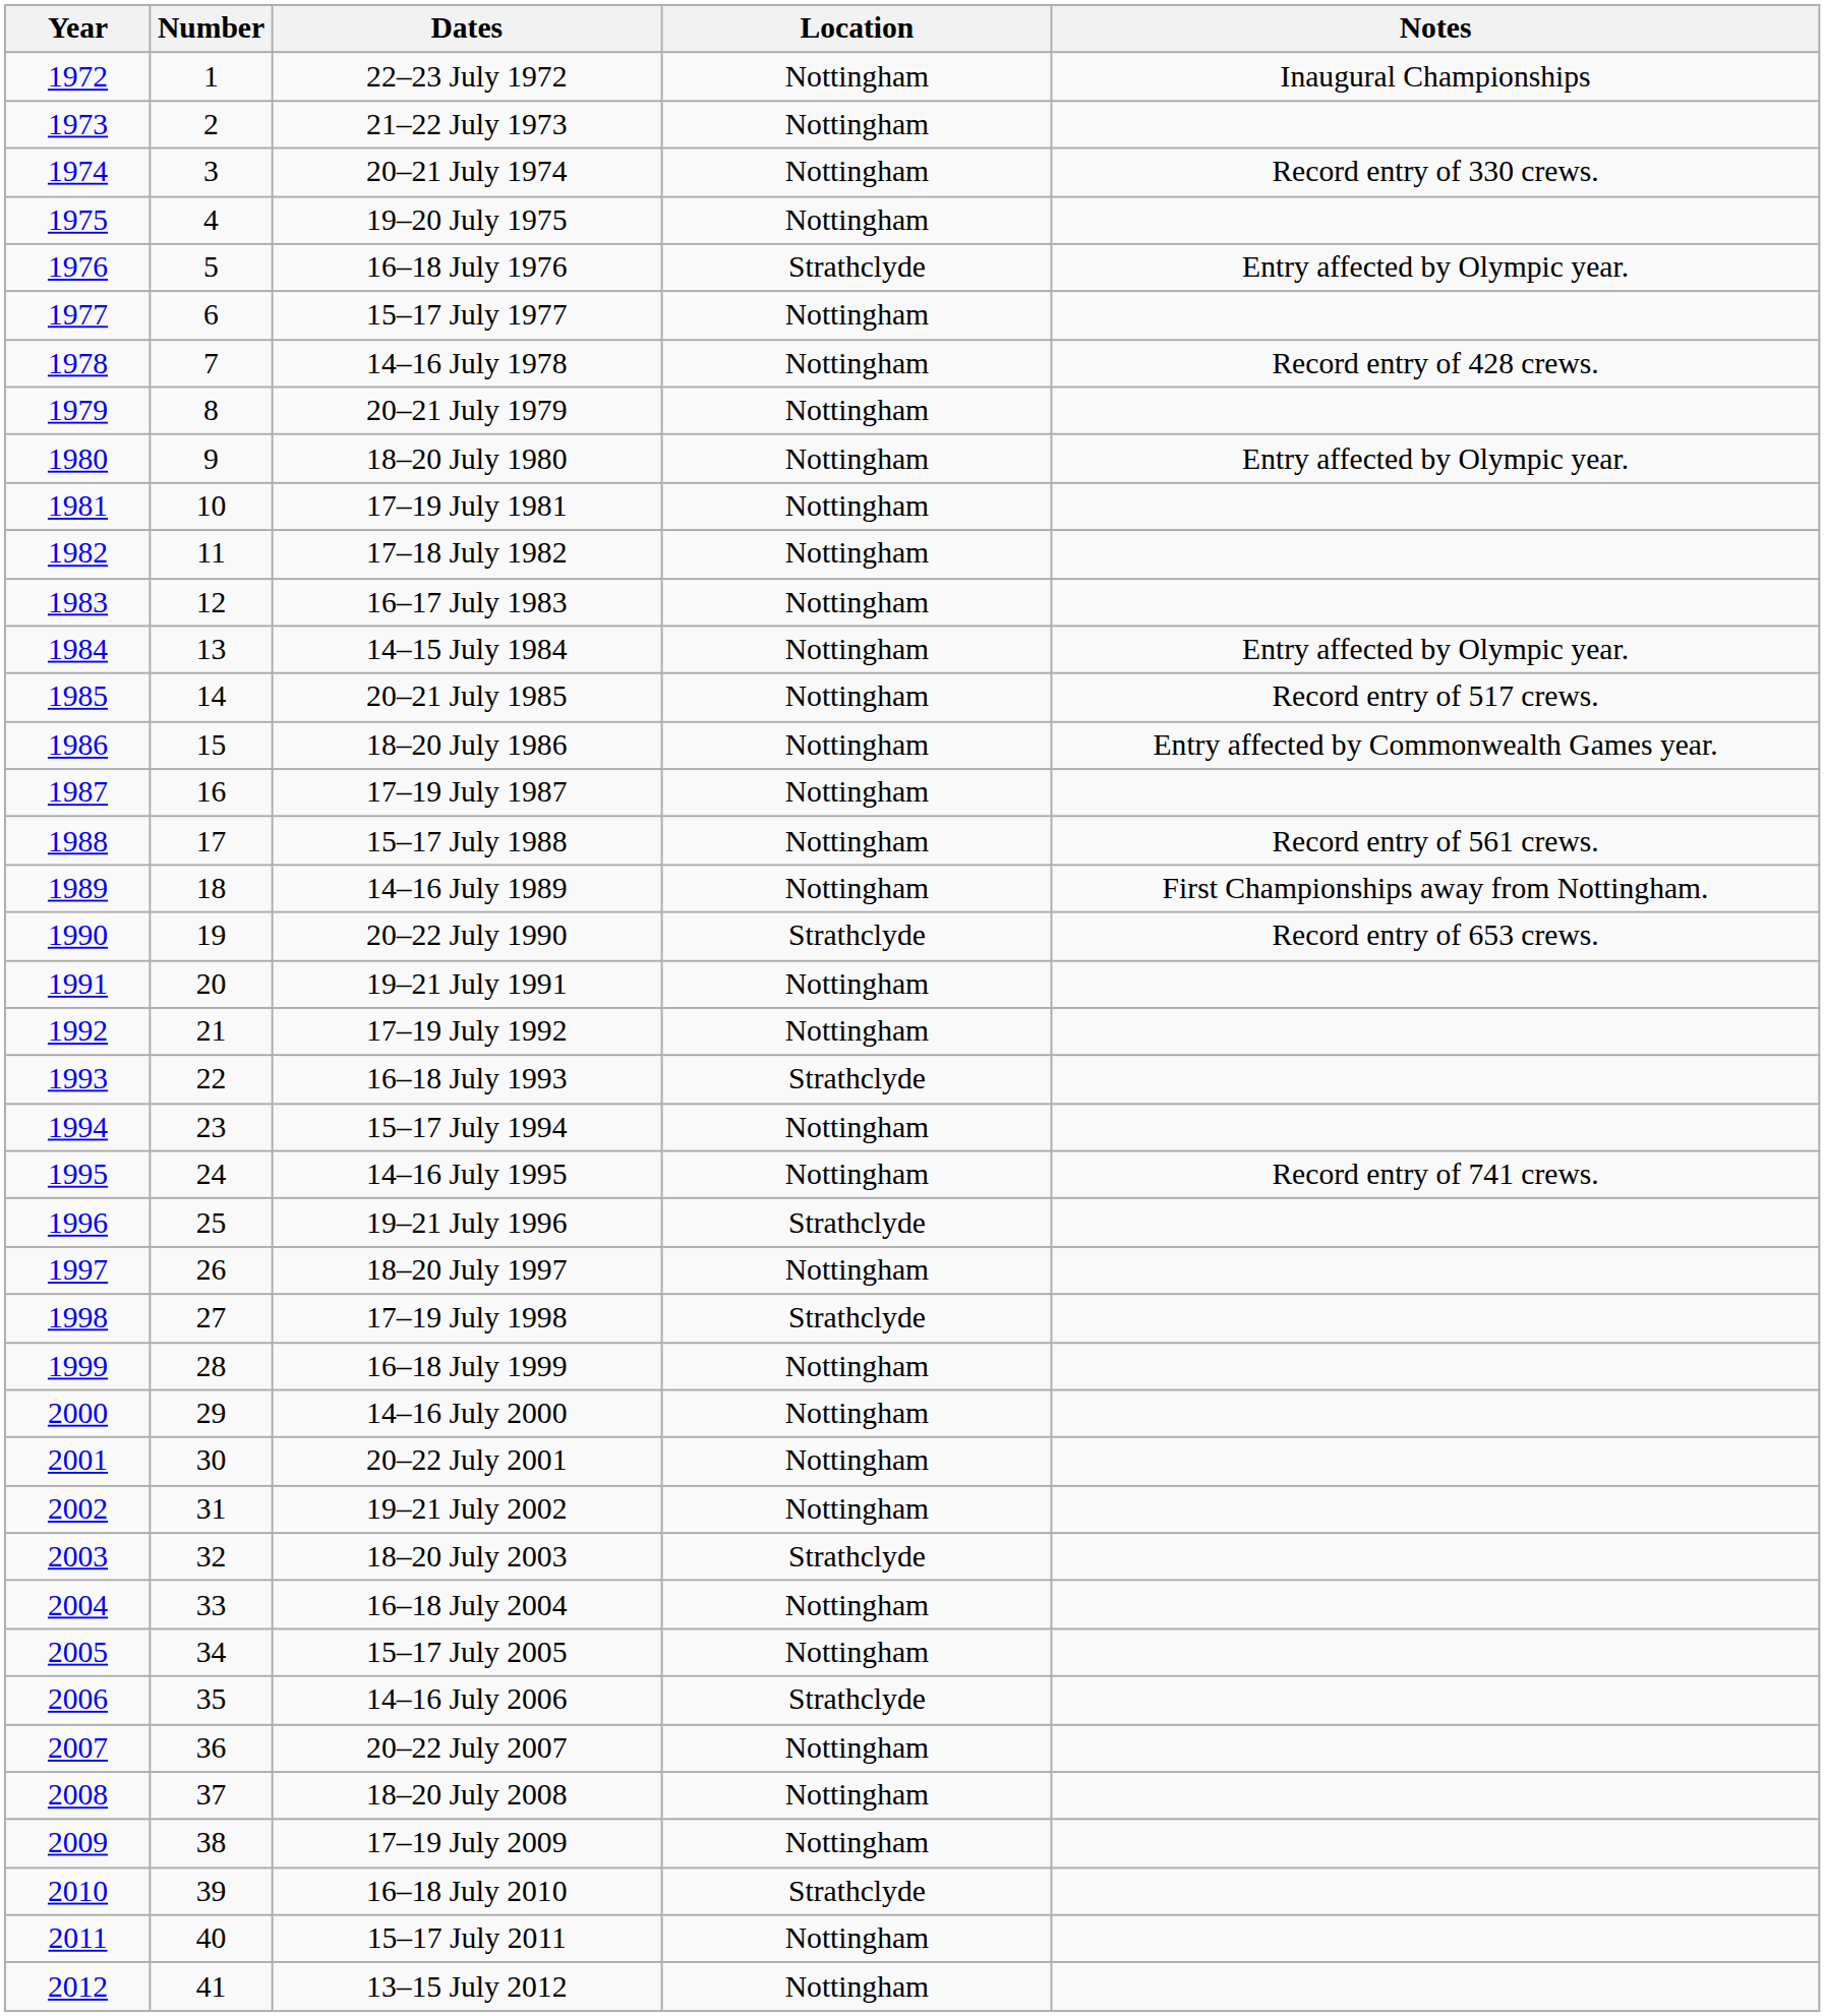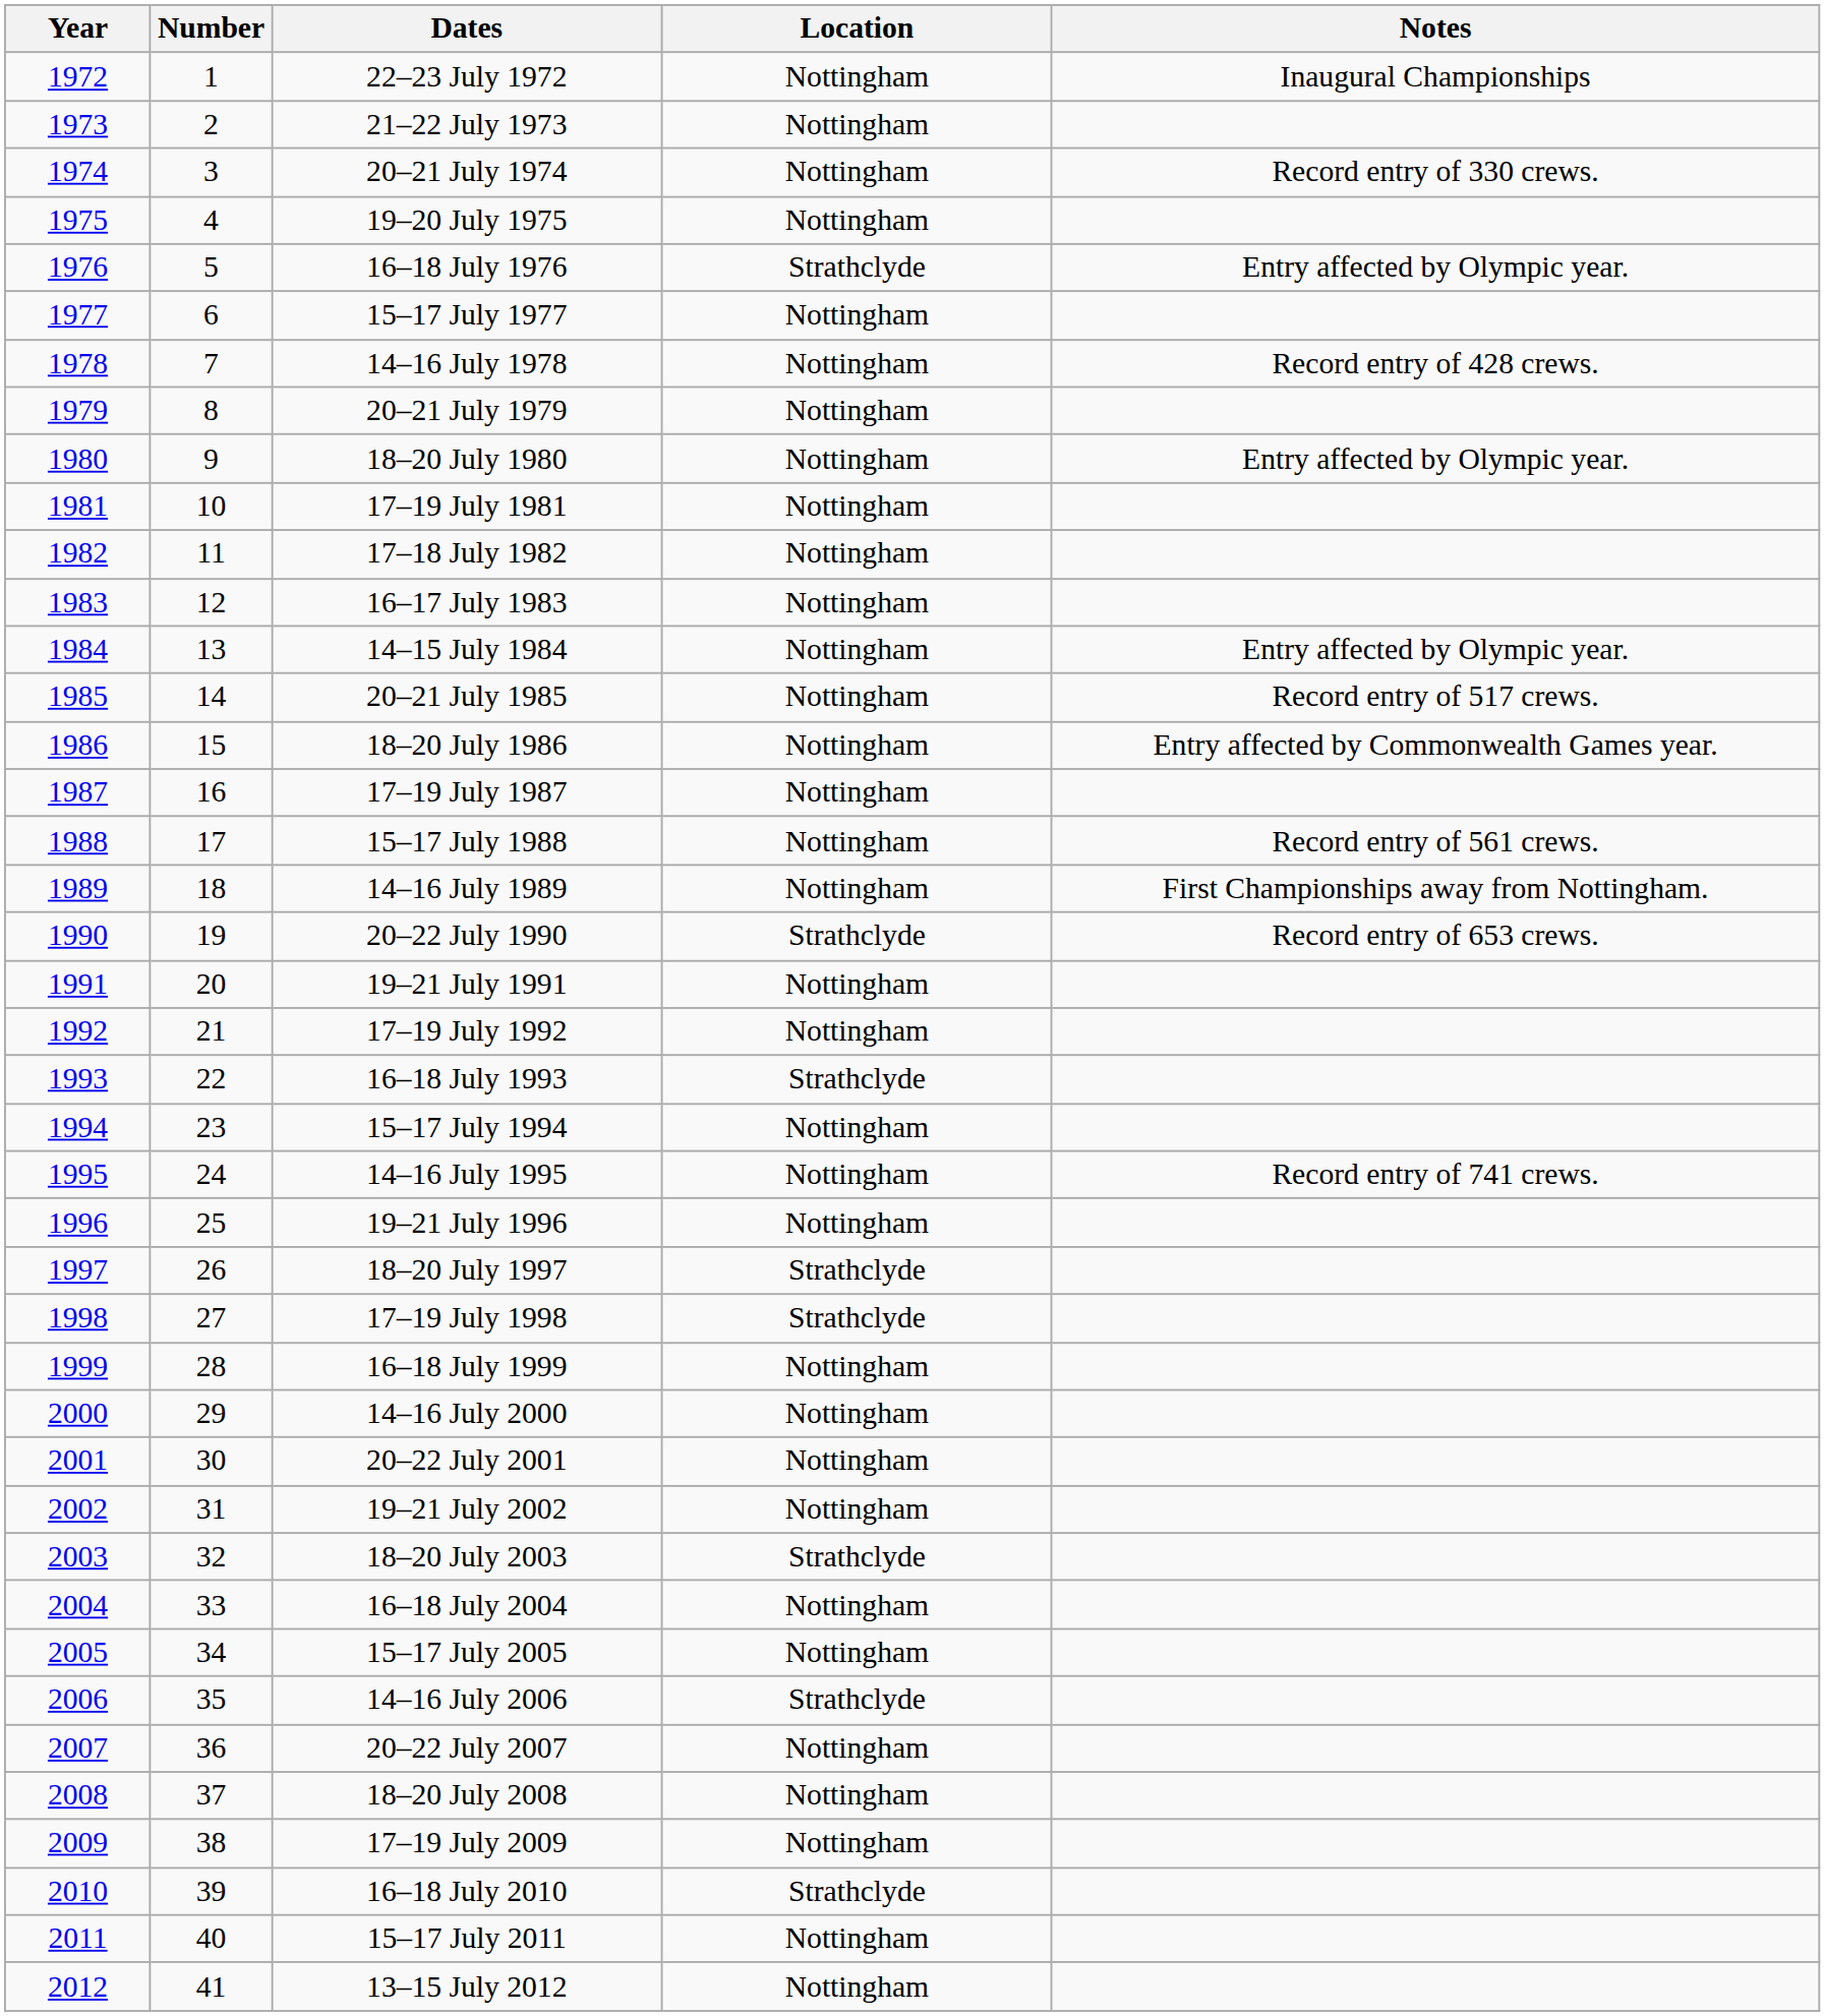 <table class="wikitable" style="text-align:center">
 <tr>
 <th width=70>Year</th>
 <th width=50>Number</th>
 <th width=200>Dates</th>
 <th width=200>Location</th>
 <th width=400>Notes</th>
 </tr>
 <tr>
 <td><a href='#'>1972</a></td>
 <td>1</td>
 <td>22–23 July 1972</td>
 <td>Nottingham</td>
 <td>Inaugural Championships</td>
 </tr>
 <tr>
 <td><a href='#'>1973</a></td>
 <td>2</td>
 <td>21–22 July 1973</td>
 <td>Nottingham</td>
 <td></td>
 </tr>
 <tr>
 <td><a href='#'>1974</a></td>
 <td>3</td>
 <td>20–21 July 1974</td>
 <td>Nottingham</td>
 <td>Record entry of 330 crews.</td>
 </tr>
 <tr>
 <td><a href='#'>1975</a></td>
 <td>4</td>
 <td>19–20 July 1975</td>
 <td>Nottingham</td>
 <td></td>
 </tr>
 <tr>
 <td><a href='#'>1976</a></td>
 <td>5</td>
 <td>16–18 July 1976</td>
 <td>Strathclyde</td>
 <td>Entry affected by Olympic year.</td>
 </tr>
 <tr>
 <td><a href='#'>1977</a></td>
 <td>6</td>
 <td>15–17 July 1977</td>
 <td>Nottingham</td>
 <td></td>
 </tr>
 <tr>
 <td><a href='#'>1978</a></td>
 <td>7</td>
 <td>14–16 July 1978</td>
 <td>Nottingham</td>
 <td>Record entry of 428 crews.</td>
 </tr>
 <tr>
 <td><a href='#'>1979</a></td>
 <td>8</td>
 <td>20–21 July 1979</td>
 <td>Nottingham</td>
 <td></td>
 </tr>
 <tr>
 <td><a href='#'>1980</a></td>
 <td>9</td>
 <td>18–20 July 1980</td>
 <td>Nottingham</td>
 <td>Entry affected by Olympic year.</td>
 </tr>
 <tr>
 <td><a href='#'>1981</a></td>
 <td>10</td>
 <td>17–19 July 1981</td>
 <td>Nottingham</td>
 <td></td>
 </tr>
 <tr>
 <td><a href='#'>1982</a></td>
 <td>11</td>
 <td>17–18 July 1982</td>
 <td>Nottingham</td>
 <td></td>
 </tr>
 <tr>
 <td><a href='#'>1983</a></td>
 <td>12</td>
 <td>16–17 July 1983</td>
 <td>Nottingham</td>
 <td></td>
 </tr>
 <tr>
 <td><a href='#'>1984</a></td>
 <td>13</td>
 <td>14–15 July 1984</td>
 <td>Nottingham</td>
 <td>Entry affected by Olympic year.</td>
 </tr>
 <tr>
 <td><a href='#'>1985</a></td>
 <td>14</td>
 <td>20–21 July 1985</td>
 <td>Nottingham</td>
 <td>Record entry of 517 crews.</td>
 </tr>
 <tr>
 <td><a href='#'>1986</a></td>
 <td>15</td>
 <td>18–20 July 1986</td>
 <td>Nottingham</td>
 <td>Entry affected by Commonwealth Games year.</td>
 </tr>
 <tr>
 <td><a href='#'>1987</a></td>
 <td>16</td>
 <td>17–19 July 1987</td>
 <td>Nottingham</td>
 <td></td>
 </tr>
 <tr>
 <td><a href='#'>1988</a></td>
 <td>17</td>
 <td>15–17 July 1988</td>
 <td>Nottingham</td>
 <td>Record entry of 561 crews.</td>
 </tr>
 <tr>
 <td><a href='#'>1989</a></td>
 <td>18</td>
 <td>14–16 July 1989</td>
 <td>Nottingham</td>
 <td>First Championships away from Nottingham.</td>
 </tr>
 <tr>
 <td><a href='#'>1990</a></td>
 <td>19</td>
 <td>20–22 July 1990</td>
 <td>Strathclyde</td>
 <td>Record entry of 653 crews.</td>
 </tr>
 <tr>
 <td><a href='#'>1991</a></td>
 <td>20</td>
 <td>19–21 July 1991</td>
 <td>Nottingham</td>
 <td></td>
 </tr>
 <tr>
 <td><a href='#'>1992</a></td>
 <td>21</td>
 <td>17–19 July 1992</td>
 <td>Nottingham</td>
 <td></td>
 </tr>
 <tr>
 <td><a href='#'>1993</a></td>
 <td>22</td>
 <td>16–18 July 1993</td>
 <td>Strathclyde</td>
 <td></td>
 </tr>
 <tr>
 <td><a href='#'>1994</a></td>
 <td>23</td>
 <td>15–17 July 1994</td>
 <td>Nottingham</td>
 <td></td>
 </tr>
 <tr>
 <td><a href='#'>1995</a></td>
 <td>24</td>
 <td>14–16 July 1995</td>
 <td>Nottingham</td>
 <td>Record entry of 741 crews.</td>
 </tr>
 <tr>
 <td><a href='#'>1996</a></td>
 <td>25</td>
 <td>19–21 July 1996</td>
-<td>Strathclyde</td>
+<td>Nottingham</td>
 <td></td>
 </tr>
 <tr>
 <td><a href='#'>1997</a></td>
 <td>26</td>
 <td>18–20 July 1997</td>
-<td>Nottingham</td>
+<td>Strathclyde</td>
 <td></td>
 </tr>
 <tr>
 <td><a href='#'>1998</a></td>
 <td>27</td>
 <td>17–19 July 1998</td>
 <td>Strathclyde</td>
 <td></td>
 </tr>
 <tr>
 <td><a href='#'>1999</a></td>
 <td>28</td>
 <td>16–18 July 1999</td>
 <td>Nottingham</td>
 <td></td>
 </tr>
 <tr>
 <td><a href='#'>2000</a></td>
 <td>29</td>
 <td>14–16 July 2000</td>
 <td>Nottingham</td>
 <td></td>
 </tr>
 <tr>
 <td><a href='#'>2001</a></td>
 <td>30</td>
 <td>20–22 July 2001</td>
 <td>Nottingham</td>
 <td></td>
 </tr>
 <tr>
 <td><a href='#'>2002</a></td>
 <td>31</td>
 <td>19–21 July 2002</td>
 <td>Nottingham</td>
 <td></td>
 </tr>
 <tr>
 <td><a href='#'>2003</a></td>
 <td>32</td>
 <td>18–20 July 2003</td>
 <td>Strathclyde</td>
 <td></td>
 </tr>
 <tr>
 <td><a href='#'>2004</a></td>
 <td>33</td>
 <td>16–18 July 2004</td>
 <td>Nottingham</td>
 <td></td>
 </tr>
 <tr>
 <td><a href='#'>2005</a></td>
 <td>34</td>
 <td>15–17 July 2005</td>
 <td>Nottingham</td>
 <td></td>
 </tr>
 <tr>
 <td><a href='#'>2006</a></td>
 <td>35</td>
 <td>14–16 July 2006</td>
 <td>Strathclyde</td>
 <td></td>
 </tr>
 <tr>
 <td><a href='#'>2007</a></td>
 <td>36</td>
 <td>20–22 July 2007</td>
 <td>Nottingham</td>
 <td></td>
 </tr>
 <tr>
 <td><a href='#'>2008</a></td>
 <td>37</td>
 <td>18–20 July 2008</td>
 <td>Nottingham</td>
 <td></td>
 </tr>
 <tr>
 <td><a href='#'>2009</a></td>
 <td>38</td>
 <td>17–19 July 2009</td>
 <td>Nottingham</td>
 <td></td>
 </tr>
 <tr>
 <td><a href='#'>2010</a></td>
 <td>39</td>
 <td>16–18 July 2010</td>
 <td>Strathclyde</td>
 <td></td>
 </tr>
 <tr>
 <td><a href='#'>2011</a></td>
 <td>40</td>
 <td>15–17 July 2011</td>
 <td>Nottingham</td>
 <td></td>
 </tr>
 <tr>
 <td><a href='#'>2012</a></td>
 <td>41</td>
 <td>13–15 July 2012</td>
 <td>Nottingham</td>
 <td></td>
 </tr>
 </table>
